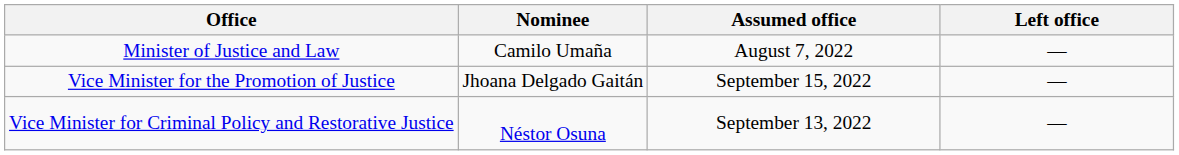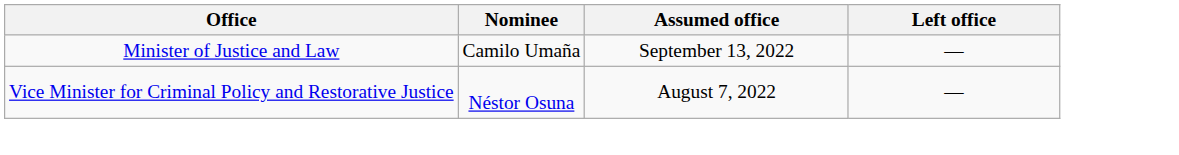 <table class="wikitable sortable" style="text-align:center">
 <tr>
 <th>Office</th>
 <th>Nominee</th>
 <th style="width:25%;" data-sort-type="date">Assumed office</th>
 <th style="width:20%;" data-sort-type="date">Left office</th>
 </tr>
 <tr>
 <td><a href='#'>Minister of Justice and Law</a></td>
 <td>Camilo Umaña</td>
-<td>August 7, 2022<br></td>
-<td>—</td>
-</tr>
-<tr>
-<td><a href='#'>Vice Minister for the Promotion of Justice</a></td>
-<td>Jhoana Delgado Gaitán</td>
-<td>September 15, 2022</td>
+<td>September 13, 2022</td>
 <td>—</td>
 </tr>
 <tr>
 <td><a href='#'>Vice Minister for Criminal Policy and Restorative Justice</a></td>
 <td><br><a href='#'>Néstor Osuna</a></td>
-<td>September 13, 2022</td>
+<td>August 7, 2022<br></td>
 <td>—</td>
 </tr>
 </table>
